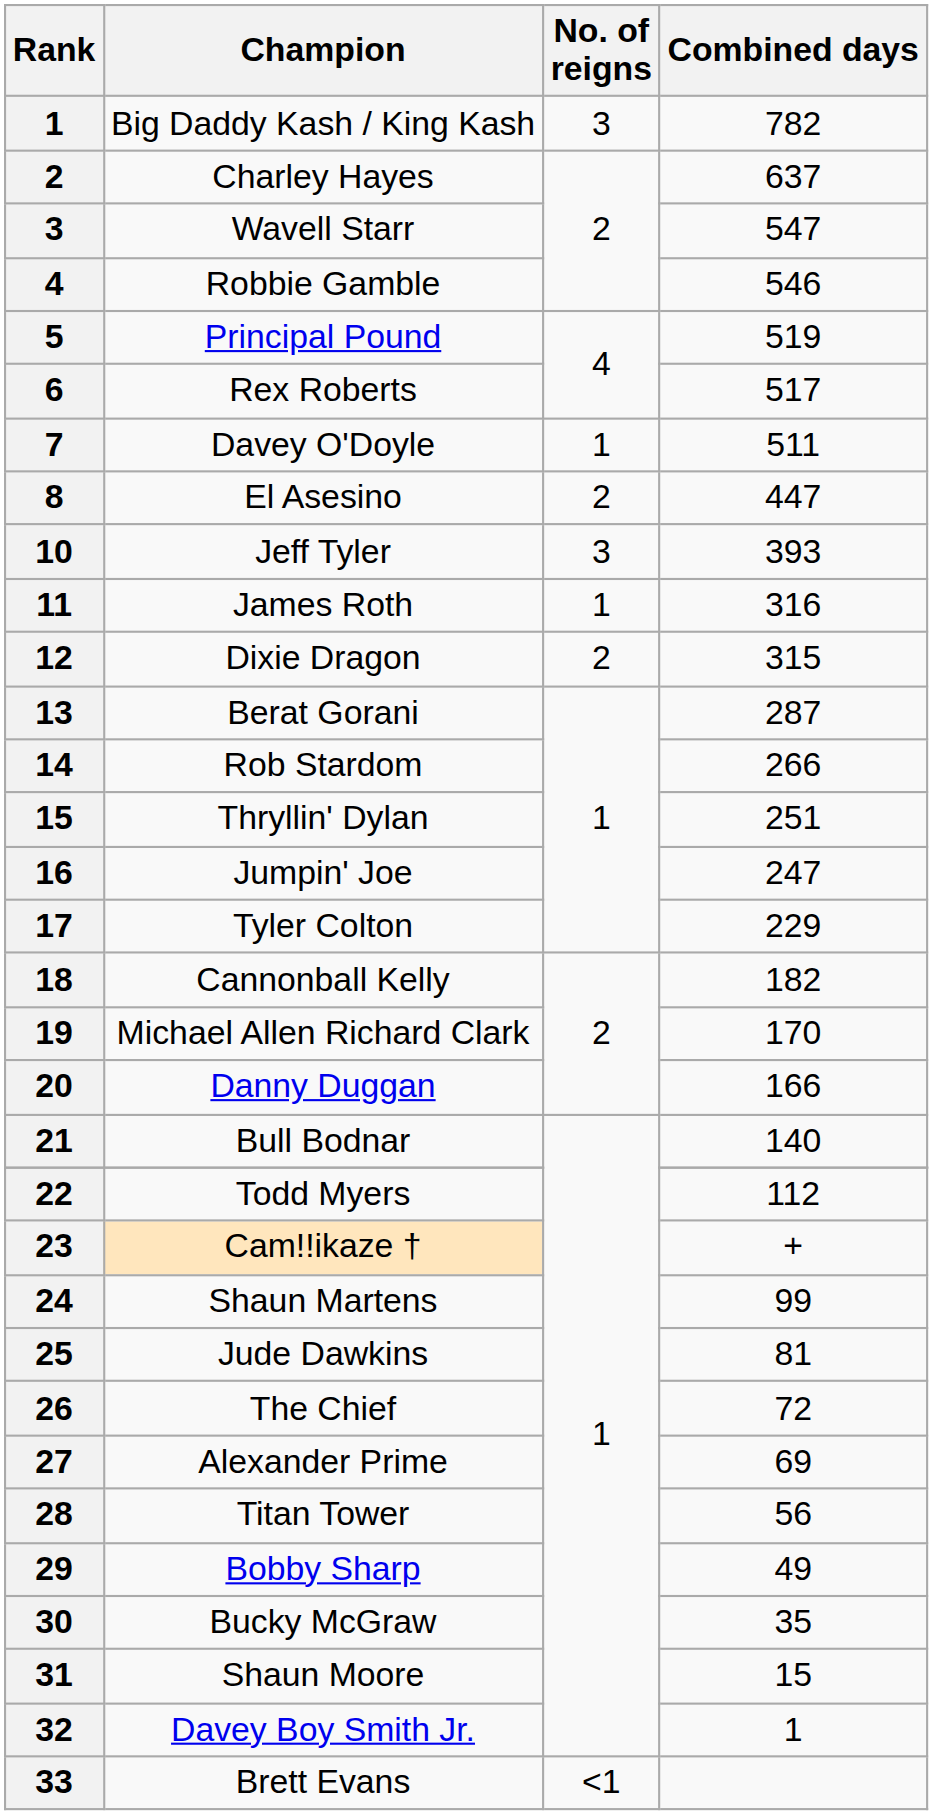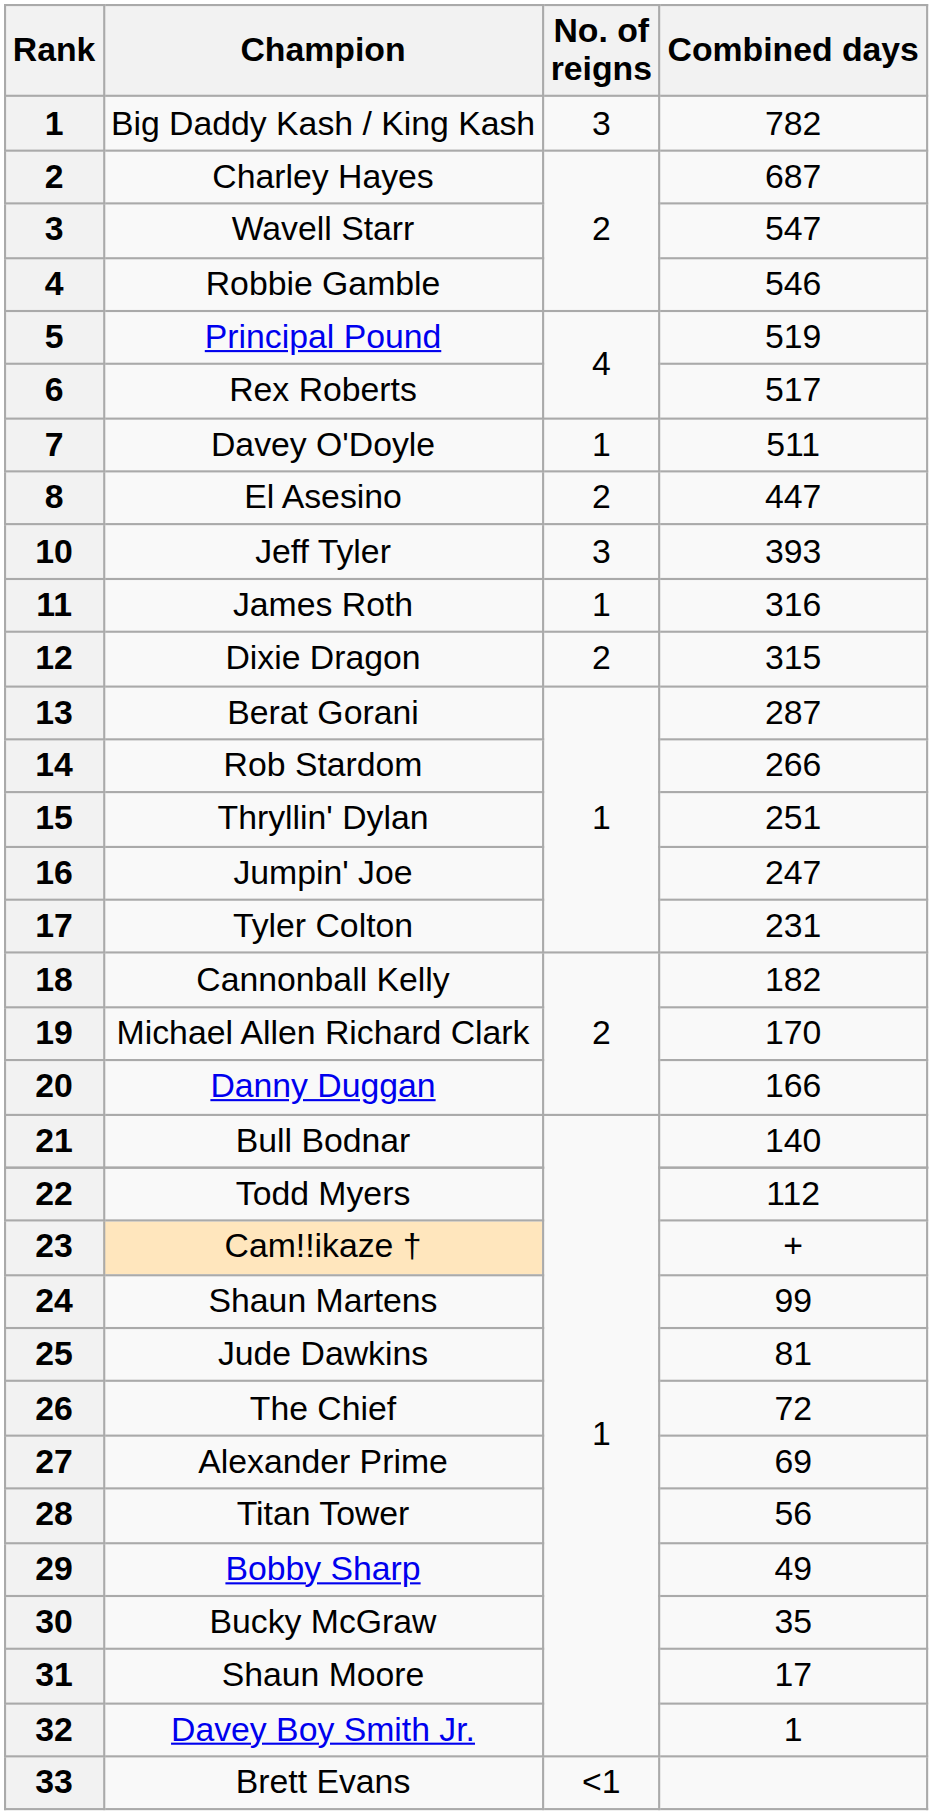 <table class="wikitable sortable" style="text-align: center">
 <tr>
 <th>Rank</th>
 <th>Champion</th>
 <th>No. of<br>reigns</th>
 <th>Combined days</th>
 </tr>
 <tr>
 <th>1</th>
 <td>Big Daddy Kash / King Kash</td>
 <td>3</td>
 <td>782</td>
 </tr>
 <tr>
 <th>2</th>
 <td>Charley Hayes</td>
 <td rowspan=3>2</td>
-<td>637</td>
+<td>687</td>
 </tr>
 <tr>
 <th>3</th>
 <td>Wavell Starr</td>
 <td>547</td>
 </tr>
 <tr>
 <th>4</th>
 <td>Robbie Gamble</td>
 <td>546</td>
 </tr>
 <tr>
 <th>5</th>
 <td><a href='#'>Principal Pound</a></td>
 <td rowspan=2>4</td>
 <td>519</td>
 </tr>
 <tr>
 <th>6</th>
 <td>Rex Roberts</td>
 <td>517</td>
 </tr>
 <tr>
 <th>7</th>
 <td>Davey O'Doyle</td>
 <td>1</td>
 <td>511</td>
 </tr>
 <tr>
 <th>8</th>
 <td>El Asesino</td>
 <td>2</td>
 <td>447</td>
 </tr>
 <tr>
 <th>10</th>
 <td>Jeff Tyler</td>
 <td>3</td>
 <td>393</td>
 </tr>
 <tr>
 <th>11</th>
 <td>James Roth</td>
 <td>1</td>
 <td>316</td>
 </tr>
 <tr>
 <th>12</th>
 <td>Dixie Dragon</td>
 <td>2</td>
 <td>315</td>
 </tr>
 <tr>
 <th>13</th>
 <td>Berat Gorani</td>
 <td rowspan="5">1</td>
 <td>287</td>
 </tr>
 <tr>
 <th>14</th>
 <td>Rob Stardom</td>
 <td>266</td>
 </tr>
 <tr>
 <th>15</th>
 <td>Thryllin' Dylan</td>
 <td>251</td>
 </tr>
 <tr>
 <th>16</th>
 <td>Jumpin' Joe</td>
 <td>247</td>
 </tr>
 <tr>
 <th>17</th>
 <td>Tyler Colton</td>
-<td>229</td>
+<td>231</td>
 </tr>
 <tr>
 <th>18</th>
 <td>Cannonball Kelly</td>
 <td rowspan="3">2</td>
 <td>182</td>
 </tr>
 <tr>
 <th>19</th>
 <td>Michael Allen Richard Clark</td>
 <td>170</td>
 </tr>
 <tr>
 <th>20</th>
 <td><a href='#'>Danny Duggan</a></td>
 <td>166</td>
 </tr>
 <tr>
 <th>21</th>
 <td>Bull Bodnar</td>
 <td rowspan=13>1</td>
 <td>140</td>
 </tr>
 <tr>
 </tr>
 <tr>
 <th>22</th>
 <td>Todd Myers</td>
 <td>112</td>
 </tr>
 <tr>
 <th>23</th>
 <td style="background: #ffe6bd">Cam!!ikaze †</td>
 <td>+</td>
 </tr>
 <tr>
 <th>24</th>
 <td>Shaun Martens</td>
 <td>99</td>
 </tr>
 <tr>
 <th>25</th>
 <td>Jude Dawkins</td>
 <td>81</td>
 </tr>
 <tr>
 <th>26</th>
 <td>The Chief</td>
 <td>72</td>
 </tr>
 <tr>
 <th>27</th>
 <td>Alexander Prime</td>
 <td>69</td>
 </tr>
 <tr>
 <th>28</th>
 <td>Titan Tower</td>
 <td>56</td>
 </tr>
 <tr>
 <th>29</th>
 <td><a href='#'>Bobby Sharp</a></td>
 <td>49</td>
 </tr>
 <tr>
 <th>30</th>
 <td>Bucky McGraw</td>
 <td>35</td>
 </tr>
 <tr>
 <th>31</th>
 <td>Shaun Moore</td>
-<td>15</td>
+<td>17</td>
 </tr>
 <tr>
 <th>32</th>
 <td><a href='#'>Davey Boy Smith Jr.</a></td>
 <td>1</td>
 </tr>
 <tr>
 <th>33</th>
 <td>Brett Evans</td>
 <td><1</td>
 </tr>
 </table>
